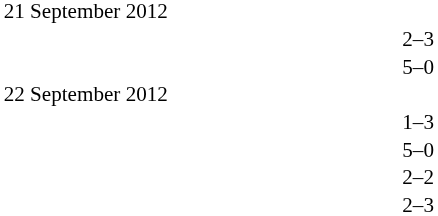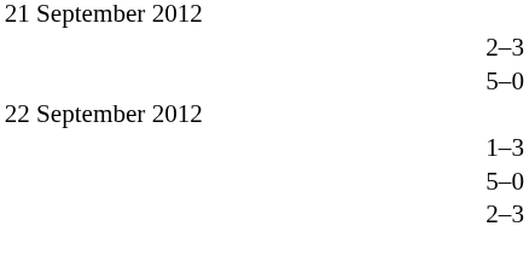 <table style="width:50%;" cellspacing="1">
 <tr>
 <th width=25%></th>
 <th width=10%></th>
 <th width=25%></th>
 </tr>
 <tr>
 <td>21 September 2012</td>
 </tr>
 <tr>
 <td align=right></td>
 <td align=center>2–3</td>
 <td></td>
 </tr>
 <tr>
 <td align=right></td>
 <td align=center>5–0</td>
 <td></td>
 </tr>
 <tr>
 <td>22 September 2012</td>
 </tr>
 <tr>
 <td align=right></td>
 <td align=center>1–3</td>
 <td></td>
 </tr>
 <tr>
 <td align=right></td>
 <td align=center>5–0</td>
 <td></td>
 </tr>
 <tr>
 <td align=right></td>
-<td align=center>2–2</td>
-<td></td>
-</tr>
-<tr>
-<td align=right></td>
 <td align=center>2–3</td>
 <td></td>
 </tr>
 </table>
